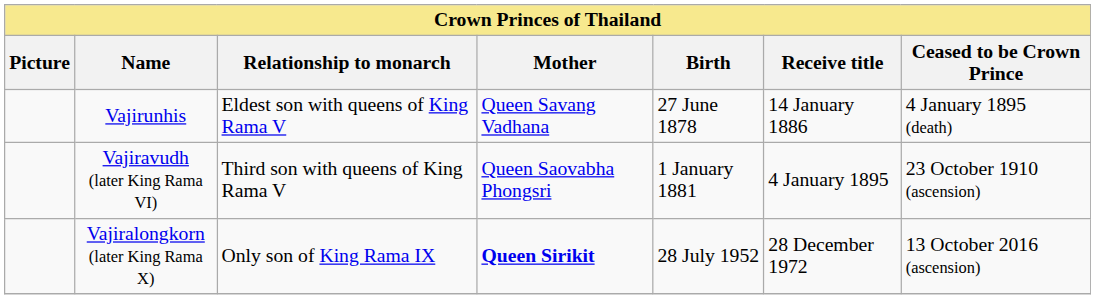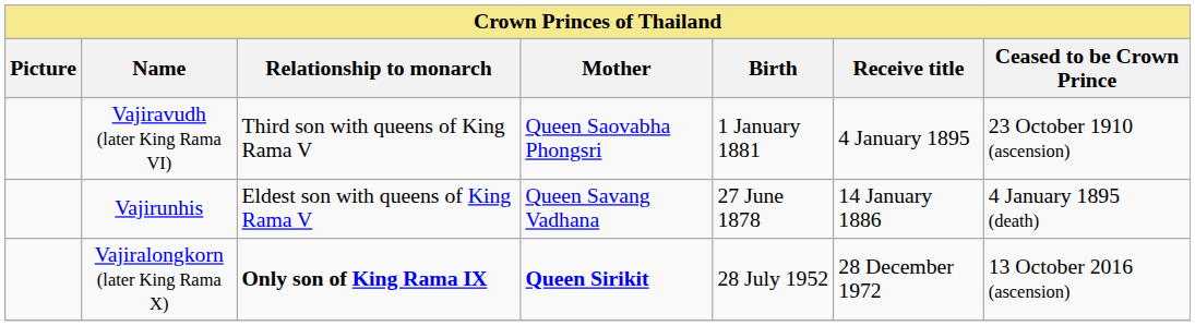 <table class="wikitable" width=100%>
 <tr>
 <th colspan="7" style="background: #F7E98E;">Crown Princes of Thailand</th>
 </tr>
 <tr>
 <th>Picture</th>
 <th>Name</th>
 <th>Relationship to monarch</th>
 <th>Mother</th>
 <th>Birth</th>
 <th>Receive title</th>
 <th>Ceased to be Crown Prince</th>
 </tr>
 <tr>
 <td align="center"></td>
+<td align="center"><a href='#'>Vajiravudh</a><br><small>(later King Rama VI)</small></td>
+<td>Third son with queens of King Rama V</td>
+<td><a href='#'>Queen Saovabha Phongsri</a></td>
+<td>1 January 1881</td>
+<td>4 January 1895</td>
+<td>23 October 1910<br><small>(ascension)</small></td>
+</tr>
+<tr>
+<td align="center"></td>
 <td align="center"><a href='#'>Vajirunhis</a></td>
 <td>Eldest son with queens of <a href='#'>King Rama V</a></td>
 <td><a href='#'>Queen Savang Vadhana</a></td>
 <td>27 June 1878</td>
 <td>14 January 1886</td>
 <td>4 January 1895<br><small>(death)</small></td>
 </tr>
 <tr>
 <td align="center"></td>
-<td align="center"><a href='#'>Vajiravudh</a><br><small>(later King Rama VI)</small></td>
-<td>Third son with queens of King Rama V</td>
-<td><a href='#'>Queen Saovabha Phongsri</a></td>
-<td>1 January 1881</td>
-<td>4 January 1895</td>
-<td>23 October 1910<br><small>(ascension)</small></td>
-</tr>
-<tr>
-<td align="center"></td>
 <td align="center"><a href='#'>Vajiralongkorn</a><br><small>(later King Rama X)</small></td>
-<td>Only son of <a href='#'>King Rama IX</a></td>
+<td><strong>Only son of <a href='#'>King Rama IX</a></strong></td>
 <td><strong><a href='#'>Queen Sirikit</a></strong></td>
 <td>28 July 1952</td>
 <td>28 December 1972</td>
 <td>13 October 2016 <br><small>(ascension)</small></td>
 </tr>
 <tr>
 </tr>
 </table>
